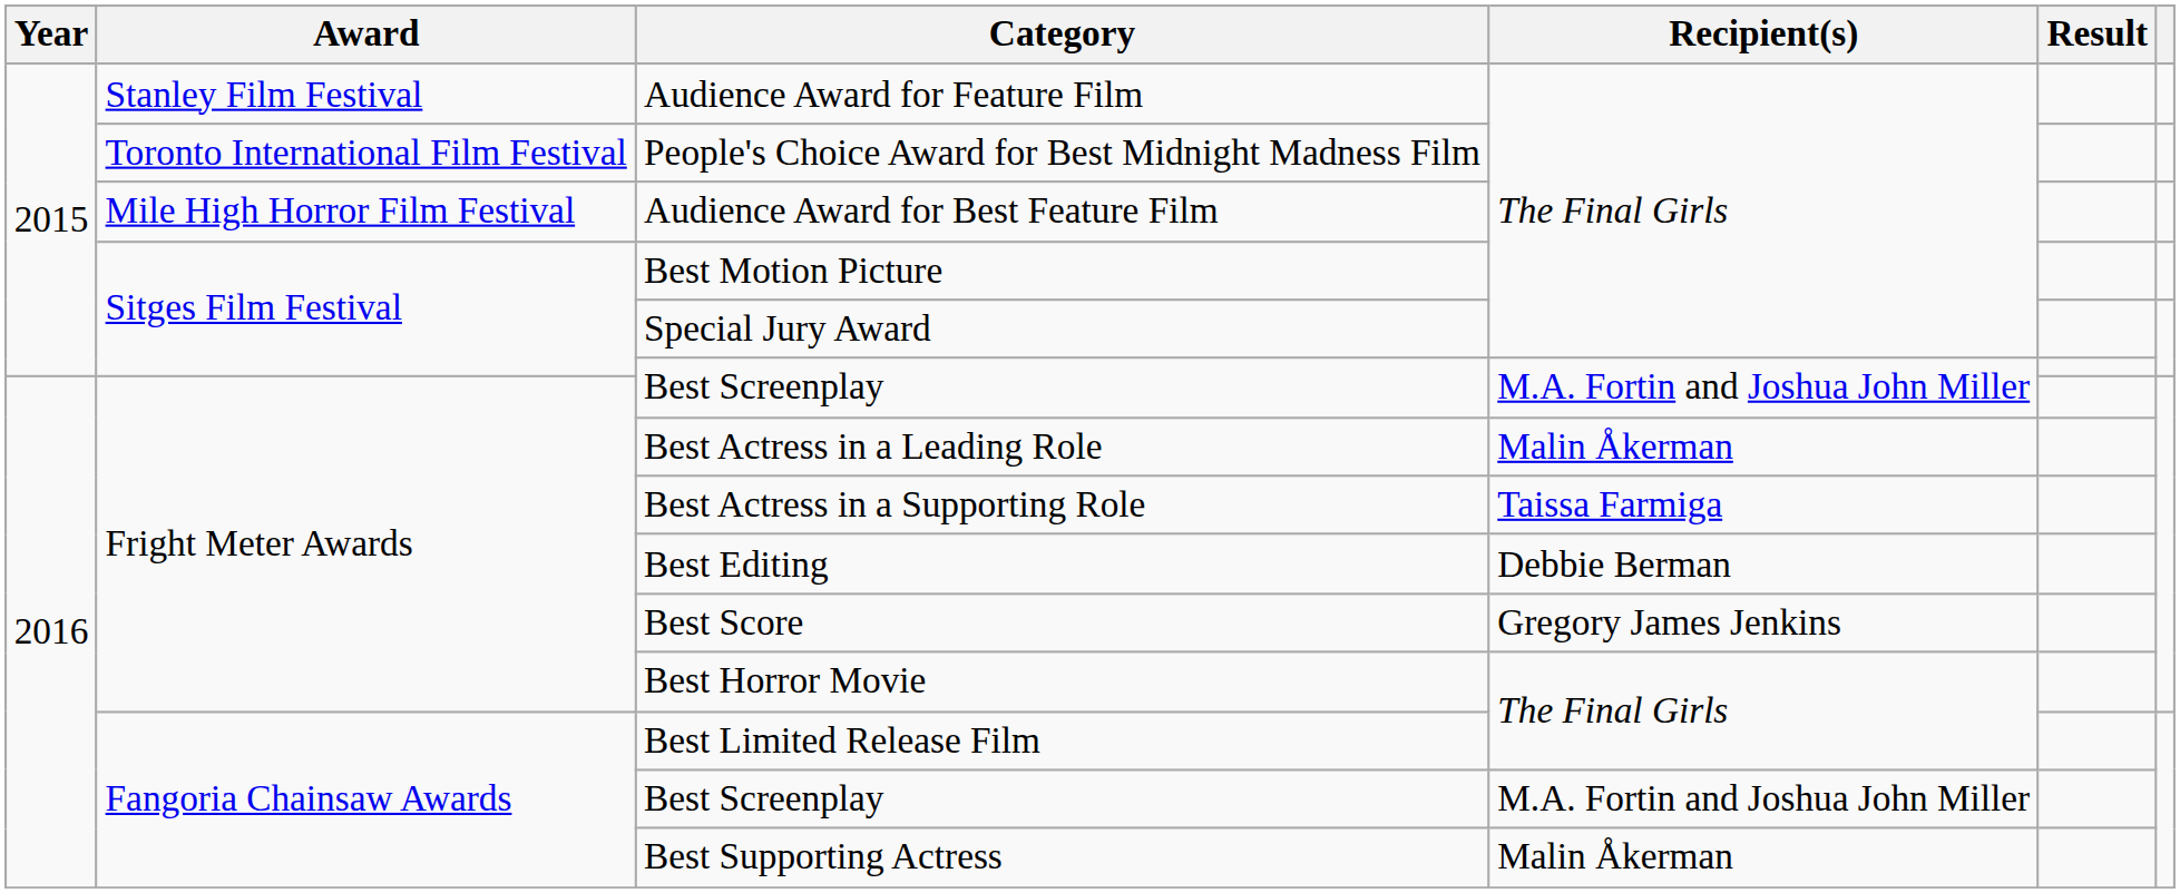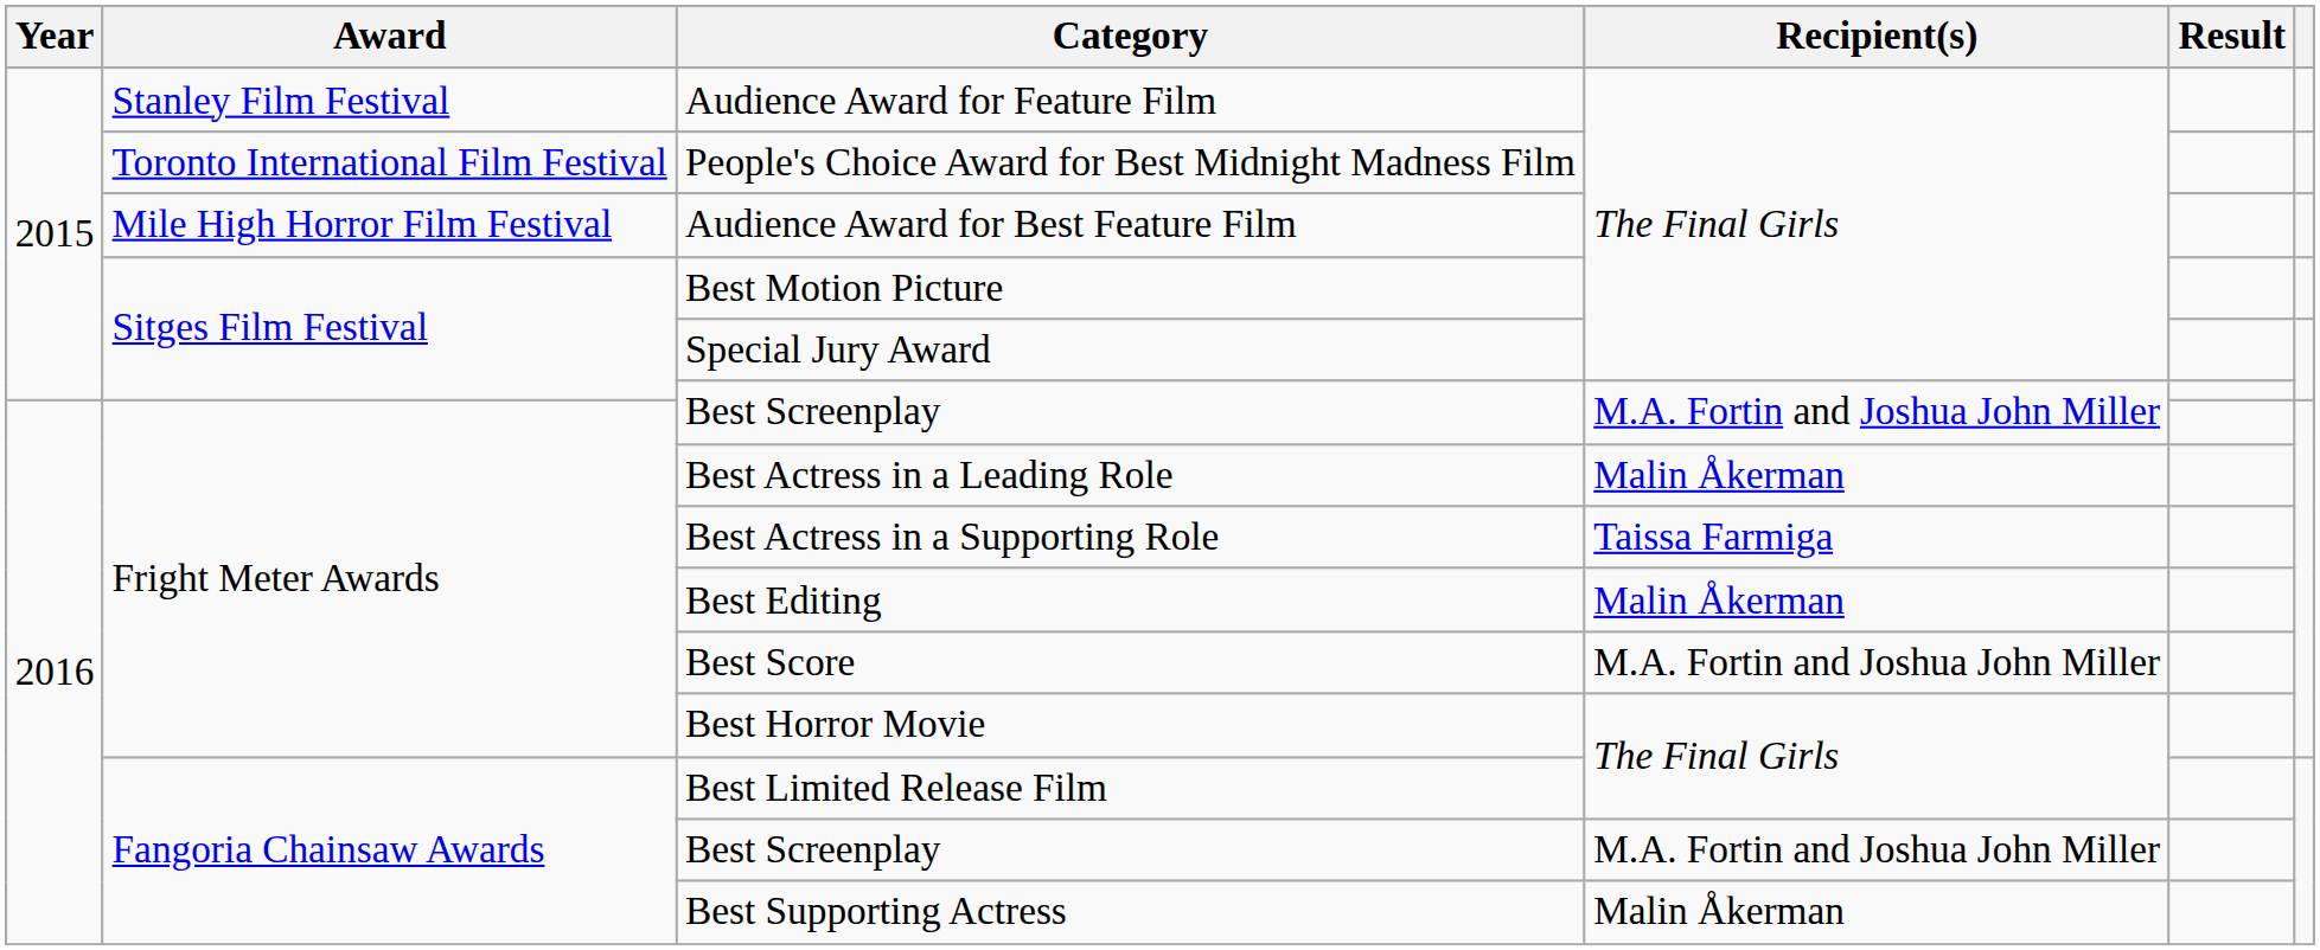 <table class="wikitable sortable plainrowheaders">
 <tr>
 <th>Year</th>
 <th>Award</th>
 <th>Category</th>
 <th>Recipient(s)</th>
 <th>Result</th>
 <th></th>
 </tr>
 <tr>
 <td rowspan="6">2015</td>
 <td><a href='#'>Stanley Film Festival</a></td>
 <td>Audience Award for Feature Film</td>
 <td rowspan="5"><em>The Final Girls</em></td>
 <td></td>
 <td></td>
 </tr>
 <tr>
 <td><a href='#'>Toronto International Film Festival</a></td>
 <td>People's Choice Award for Best Midnight Madness Film</td>
 <td></td>
 <td></td>
 </tr>
 <tr>
 <td><a href='#'>Mile High Horror Film Festival</a></td>
 <td>Audience Award for Best Feature Film</td>
 <td></td>
 <td></td>
 </tr>
 <tr>
 <td rowspan="3"><a href='#'>Sitges Film Festival</a></td>
 <td>Best Motion Picture</td>
 <td></td>
 <td></td>
 </tr>
 <tr>
 <td>Special Jury Award</td>
 <td></td>
 <td rowspan="2"></td>
 </tr>
 <tr>
 <td rowspan="2">Best Screenplay</td>
 <td rowspan="2"><a href='#'>M.A. Fortin</a> and <a href='#'>Joshua John Miller</a></td>
 <td></td>
 </tr>
 <tr>
 <td rowspan="9">2016</td>
 <td rowspan="6">Fright Meter Awards</td>
 <td></td>
 <td rowspan="6"></td>
 </tr>
 <tr>
 <td>Best Actress in a Leading Role</td>
 <td><a href='#'>Malin Åkerman</a></td>
 <td></td>
 </tr>
 <tr>
 <td>Best Actress in a Supporting Role</td>
 <td><a href='#'>Taissa Farmiga</a></td>
 <td></td>
 </tr>
 <tr>
 <td>Best Editing</td>
-<td>Debbie Berman</td>
+<td><a href='#'>Malin Åkerman</a></td>
 <td></td>
 </tr>
 <tr>
 <td>Best Score</td>
-<td>Gregory James Jenkins</td>
+<td>M.A. Fortin and Joshua John Miller</td>
 <td></td>
 </tr>
 <tr>
 <td>Best Horror Movie</td>
 <td rowspan="2"><em>The Final Girls</em></td>
 <td></td>
 </tr>
 <tr>
 <td rowspan="3"><a href='#'>Fangoria Chainsaw Awards</a></td>
 <td>Best Limited Release Film</td>
 <td></td>
 <td rowspan="3"></td>
 </tr>
 <tr>
 <td>Best Screenplay</td>
 <td>M.A. Fortin and Joshua John Miller</td>
 <td></td>
 </tr>
 <tr>
 <td>Best Supporting Actress</td>
 <td>Malin Åkerman</td>
 <td></td>
 </tr>
 <tr>
 </tr>
 </table>
